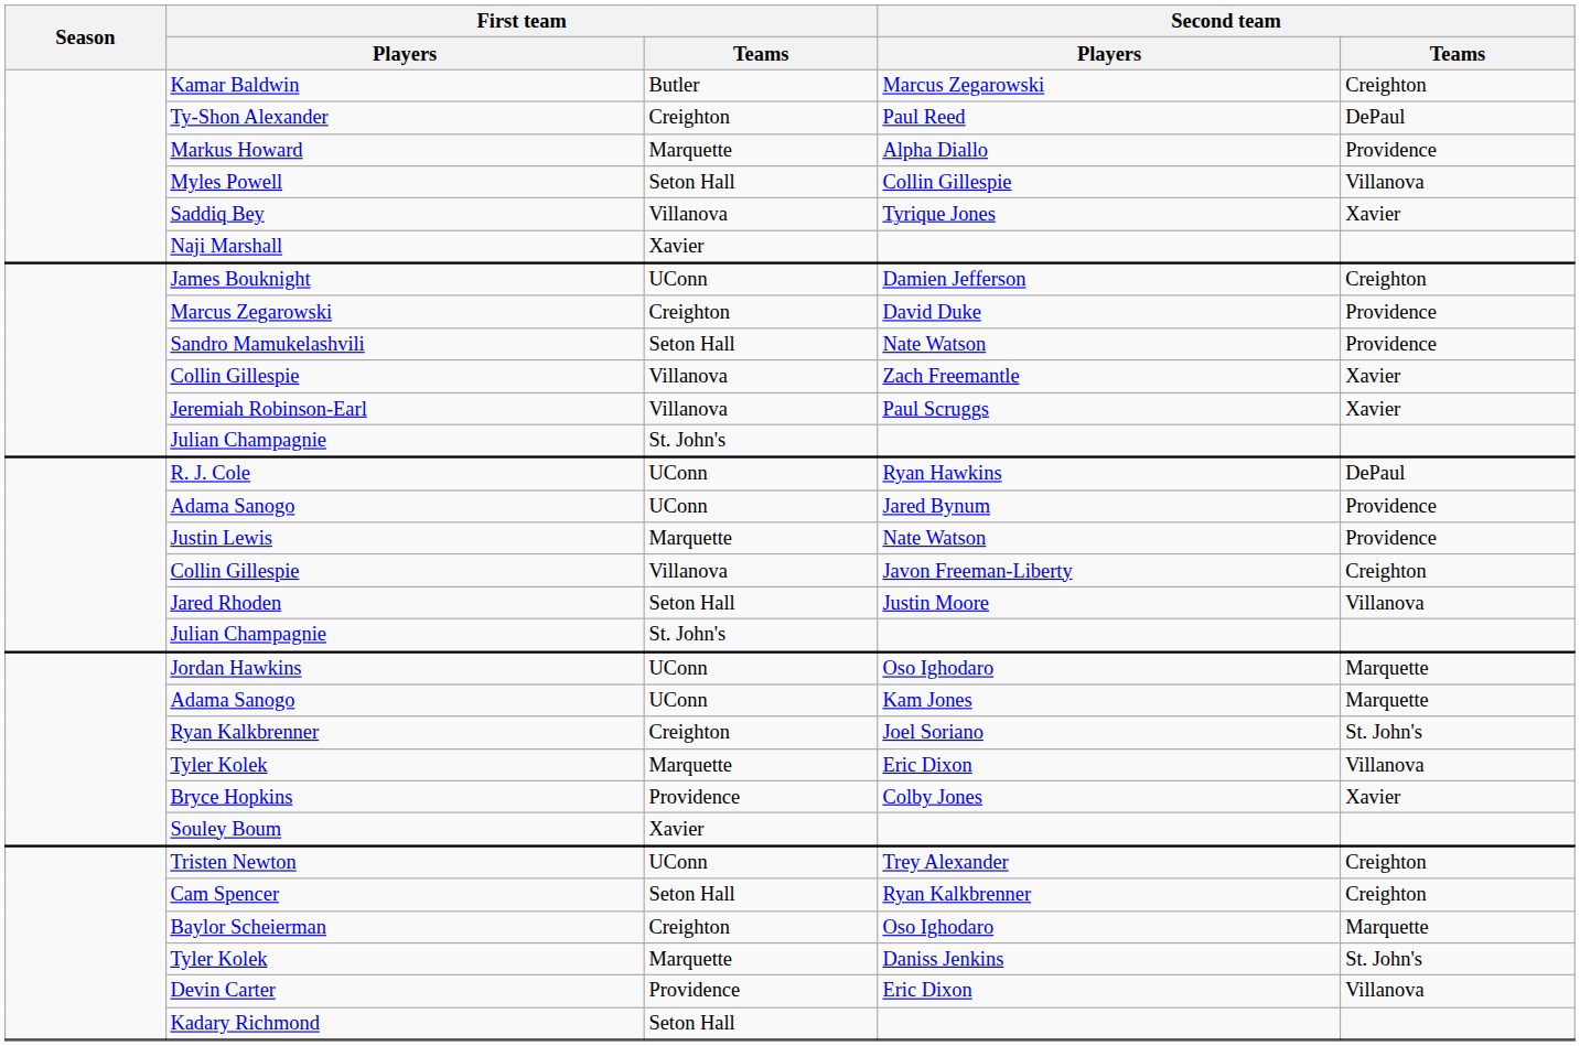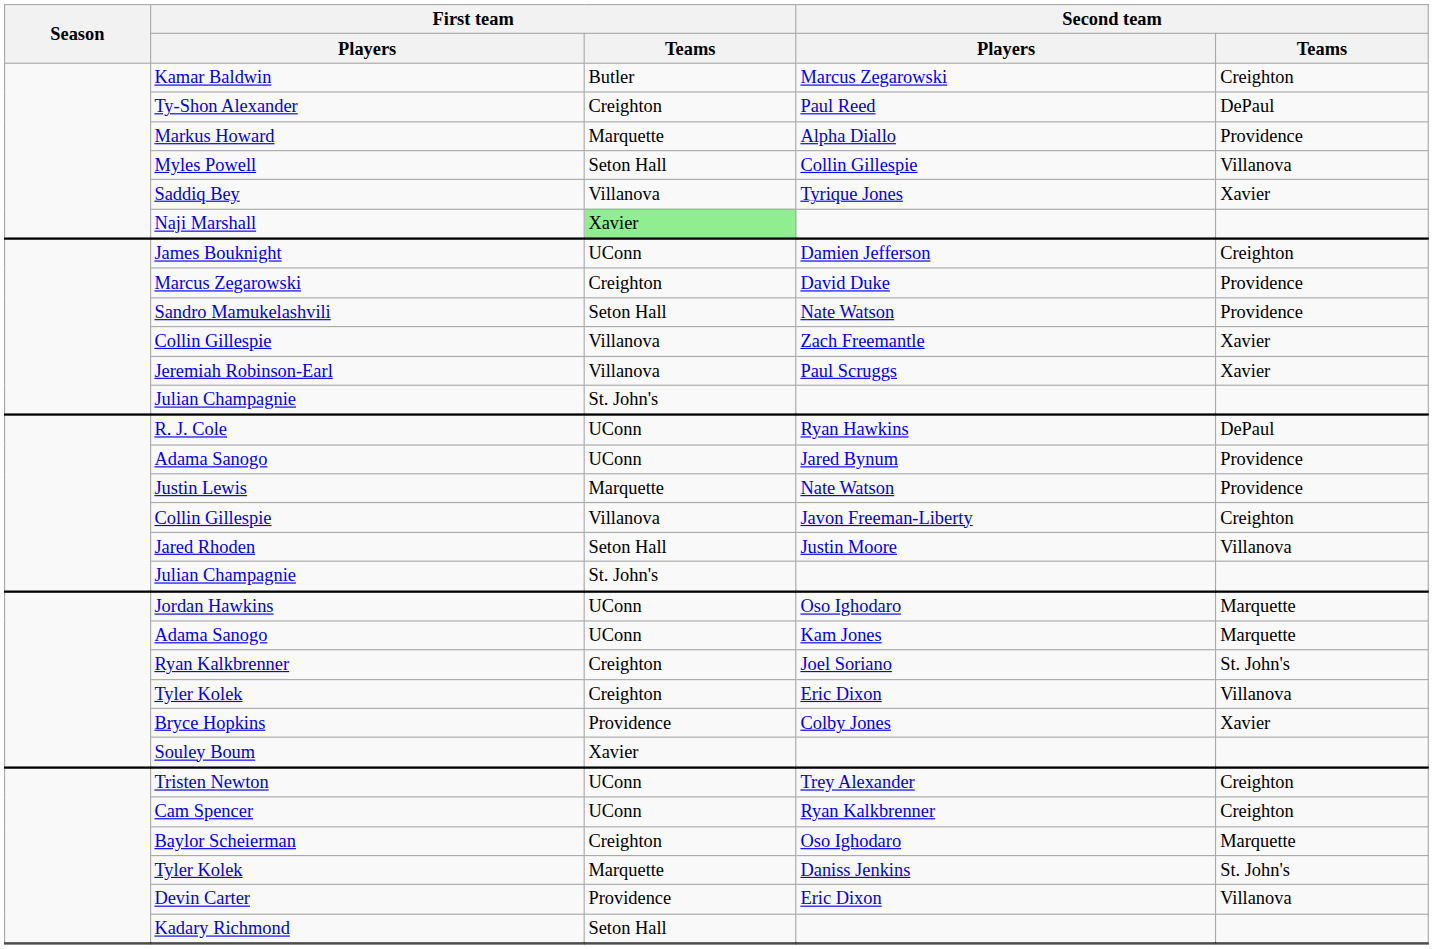 <table class="wikitable" style="width:98%">
 <tr>
 <th rowspan=2>Season</th>
 <th colspan=2>First team</th>
 <th colspan=2>Second team</th>
 </tr>
 <tr>
 <th>Players</th>
 <th>Teams</th>
 <th>Players</th>
 <th>Teams</th>
 </tr>
 <tr>
 <td rowspan=6></td>
 <td><a href='#'>Kamar Baldwin</a></td>
 <td>Butler</td>
 <td><a href='#'>Marcus Zegarowski</a></td>
 <td>Creighton</td>
 </tr>
 <tr>
 <td><a href='#'>Ty-Shon Alexander</a></td>
 <td>Creighton</td>
 <td><a href='#'>Paul Reed</a></td>
 <td>DePaul</td>
 </tr>
 <tr>
 <td><a href='#'>Markus Howard</a></td>
 <td>Marquette</td>
 <td><a href='#'>Alpha Diallo</a></td>
 <td>Providence</td>
 </tr>
 <tr>
 <td><a href='#'>Myles Powell</a></td>
 <td>Seton Hall</td>
 <td><a href='#'>Collin Gillespie</a></td>
 <td>Villanova</td>
 </tr>
 <tr>
 <td><a href='#'>Saddiq Bey</a></td>
 <td>Villanova</td>
 <td><a href='#'>Tyrique Jones</a></td>
 <td>Xavier</td>
 </tr>
 <tr>
 <td><a href='#'>Naji Marshall</a></td>
-<td>Xavier</td>
+<td style="background: lightgreen;">Xavier</td>
 <td></td>
 <td></td>
 </tr>
 <tr style="border-top:2px solid black">
 <td rowspan=6></td>
 <td><a href='#'>James Bouknight</a></td>
 <td>UConn</td>
 <td><a href='#'>Damien Jefferson</a></td>
 <td>Creighton</td>
 </tr>
 <tr>
 <td><a href='#'>Marcus Zegarowski</a></td>
 <td>Creighton</td>
 <td><a href='#'>David Duke</a></td>
 <td>Providence</td>
 </tr>
 <tr>
 <td><a href='#'>Sandro Mamukelashvili</a></td>
 <td>Seton Hall</td>
 <td><a href='#'>Nate Watson</a></td>
 <td>Providence</td>
 </tr>
 <tr>
 <td><a href='#'>Collin Gillespie</a></td>
 <td>Villanova</td>
 <td><a href='#'>Zach Freemantle</a></td>
 <td>Xavier</td>
 </tr>
 <tr>
 <td><a href='#'>Jeremiah Robinson-Earl</a></td>
 <td>Villanova</td>
 <td><a href='#'>Paul Scruggs</a></td>
 <td>Xavier</td>
 </tr>
 <tr>
 <td><a href='#'>Julian Champagnie</a></td>
 <td>St. John's</td>
 <td></td>
 <td></td>
 </tr>
 <tr style="border-top:2px solid black">
 <td rowspan=6></td>
 <td><a href='#'>R. J. Cole</a></td>
 <td>UConn</td>
 <td><a href='#'>Ryan Hawkins</a></td>
 <td>DePaul</td>
 </tr>
 <tr>
 <td><a href='#'>Adama Sanogo</a></td>
 <td>UConn</td>
 <td><a href='#'>Jared Bynum</a></td>
 <td>Providence</td>
 </tr>
 <tr>
 <td><a href='#'>Justin Lewis</a></td>
 <td>Marquette</td>
 <td><a href='#'>Nate Watson</a></td>
 <td>Providence</td>
 </tr>
 <tr>
 <td><a href='#'>Collin Gillespie</a></td>
 <td>Villanova</td>
 <td><a href='#'>Javon Freeman-Liberty</a></td>
 <td>Creighton</td>
 </tr>
 <tr>
 <td><a href='#'>Jared Rhoden</a></td>
 <td>Seton Hall</td>
 <td><a href='#'>Justin Moore</a></td>
 <td>Villanova</td>
 </tr>
 <tr>
 <td><a href='#'>Julian Champagnie</a></td>
 <td>St. John's</td>
 <td></td>
 <td></td>
 </tr>
 <tr style="border-top:2px solid black">
 <td rowspan=6></td>
 <td><a href='#'>Jordan Hawkins</a></td>
 <td>UConn</td>
 <td><a href='#'>Oso Ighodaro</a></td>
 <td>Marquette</td>
 </tr>
 <tr>
 <td><a href='#'>Adama Sanogo</a></td>
 <td>UConn</td>
 <td><a href='#'>Kam Jones</a></td>
 <td>Marquette</td>
 </tr>
 <tr>
 <td><a href='#'>Ryan Kalkbrenner</a></td>
 <td>Creighton</td>
 <td><a href='#'>Joel Soriano</a></td>
 <td>St. John's</td>
 </tr>
 <tr>
 <td><a href='#'>Tyler Kolek</a></td>
-<td>Marquette</td>
+<td>Creighton</td>
 <td><a href='#'>Eric Dixon</a></td>
 <td>Villanova</td>
 </tr>
 <tr>
 <td><a href='#'>Bryce Hopkins</a></td>
 <td>Providence</td>
 <td><a href='#'>Colby Jones</a></td>
 <td>Xavier</td>
 </tr>
 <tr>
 <td><a href='#'>Souley Boum</a></td>
 <td>Xavier</td>
 <td></td>
 <td></td>
 </tr>
 <tr style="border-top:2px solid black">
 <td rowspan=6></td>
 <td><a href='#'>Tristen Newton</a></td>
 <td>UConn</td>
 <td><a href='#'>Trey Alexander</a></td>
 <td>Creighton</td>
 </tr>
 <tr>
 <td><a href='#'>Cam Spencer</a></td>
-<td>Seton Hall</td>
+<td>UConn</td>
 <td><a href='#'>Ryan Kalkbrenner</a></td>
 <td>Creighton</td>
 </tr>
 <tr>
 <td><a href='#'>Baylor Scheierman</a></td>
 <td>Creighton</td>
 <td><a href='#'>Oso Ighodaro</a></td>
 <td>Marquette</td>
 </tr>
 <tr>
 <td><a href='#'>Tyler Kolek</a></td>
 <td>Marquette</td>
 <td><a href='#'>Daniss Jenkins</a></td>
 <td>St. John's</td>
 </tr>
 <tr>
 <td><a href='#'>Devin Carter</a></td>
 <td>Providence</td>
 <td><a href='#'>Eric Dixon</a></td>
 <td>Villanova</td>
 </tr>
 <tr>
 <td><a href='#'>Kadary Richmond</a></td>
 <td>Seton Hall</td>
 <td></td>
 <td></td>
 </tr>
 <tr style="border-top:2px solid black">
 </tr>
 </table>
